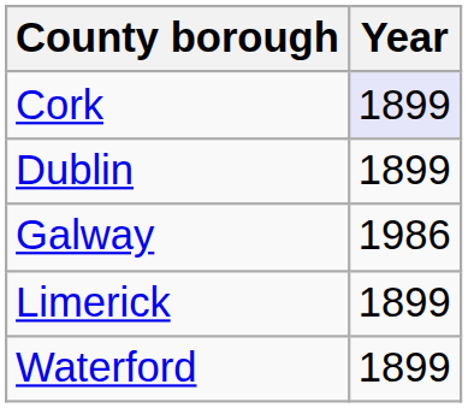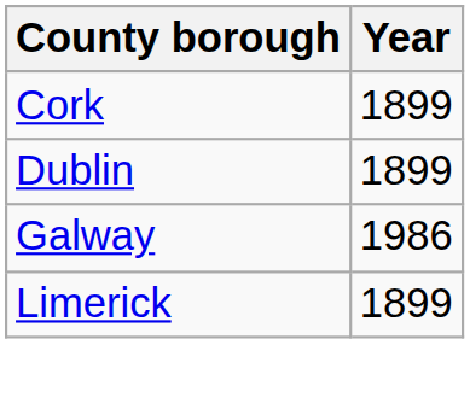 <table class="wikitable">
 <tr>
 <th>County borough</th>
 <th>Year</th>
 </tr>
 <tr>
 <td><a href='#'>Cork</a></td>
-<td style="background: lavender;">1899</td>
+<td>1899</td>
 </tr>
 <tr>
 <td><a href='#'>Dublin</a></td>
 <td>1899</td>
 </tr>
 <tr>
 <td><a href='#'>Galway</a></td>
 <td>1986</td>
 </tr>
 <tr>
 <td><a href='#'>Limerick</a></td>
 <td>1899</td>
 </tr>
-<tr>
-<td><a href='#'>Waterford</a></td>
-<td>1899</td>
-</tr>
 </table>
